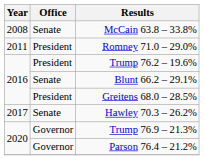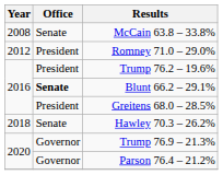 <table class=wikitable>
 <tr>
 <th width="30">Year</th>
 <th width="60">Office</th>
 <th width="180">Results</th>
 </tr>
 <tr>
 <td rowspan="1">2008</td>
 <td>Senate</td>
 <td align="right" ><a href='#'>McCain</a> 63.8 – 33.8%</td>
 </tr>
 <tr>
-<td rowspan="1">2011</td>
+<td rowspan="1">2012</td>
 <td>President</td>
 <td align="right" ><a href='#'>Romney</a> 71.0 – 29.0%</td>
 </tr>
 <tr>
 <td rowspan="3">2016</td>
 <td>President</td>
 <td align="right" ><a href='#'>Trump</a> 76.2 – 19.6%</td>
 </tr>
 <tr>
-<td>Senate</td>
+<td><strong>Senate</strong></td>
 <td align="right" ><a href='#'>Blunt</a> 66.2 – 29.1%</td>
 </tr>
 <tr>
 <td>President</td>
 <td align="right" ><a href='#'>Greitens</a> 68.0 – 28.5%</td>
 </tr>
 <tr>
-<td rowspan="1">2017</td>
+<td rowspan="1">2018</td>
 <td>Senate</td>
 <td align="right" ><a href='#'>Hawley</a> 70.3 – 26.2%</td>
 </tr>
 <tr>
 <td rowspan="2">2020</td>
 <td>Governor</td>
 <td align="right" ><a href='#'>Trump</a> 76.9 – 21.3%</td>
 </tr>
 <tr>
 <td>Governor</td>
 <td align="right" ><a href='#'>Parson</a> 76.4 – 21.2%</td>
 </tr>
 <tr>
 </tr>
 </table>
